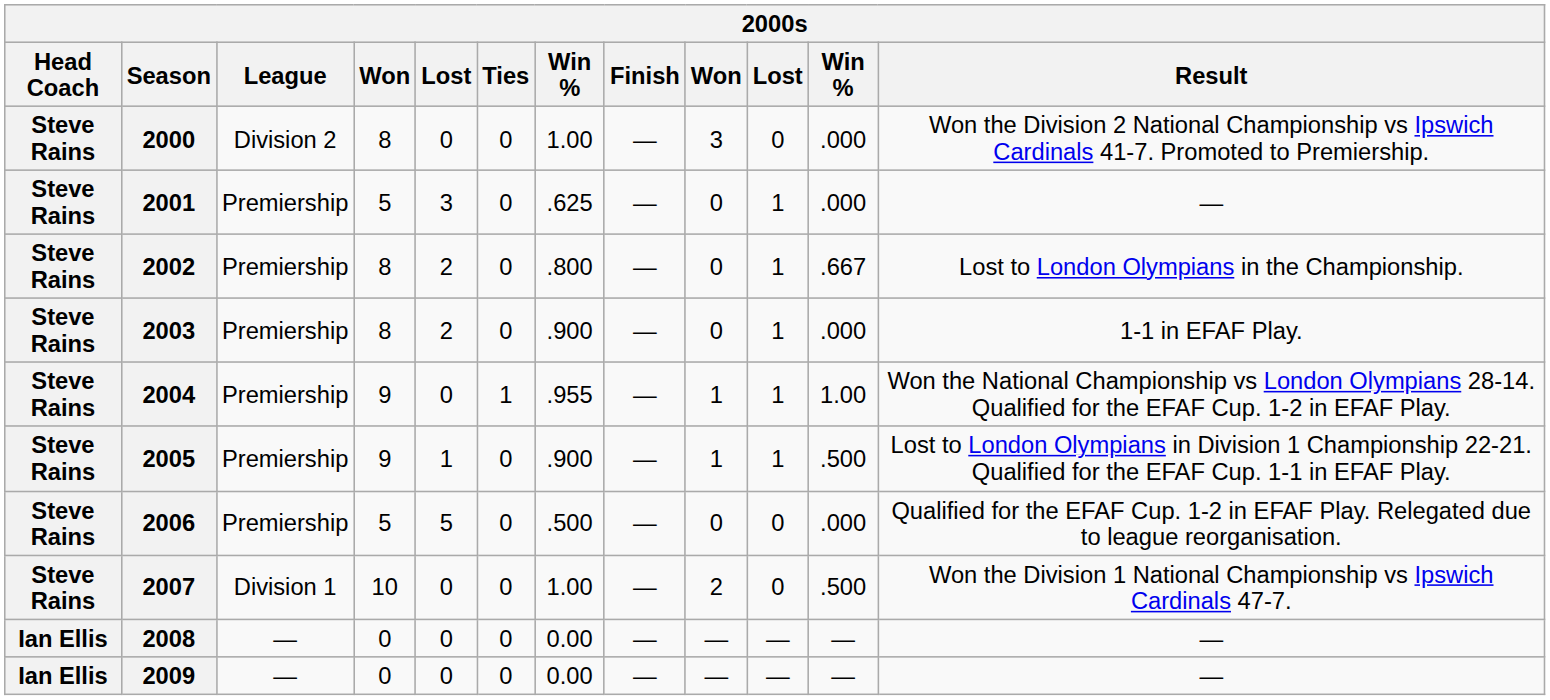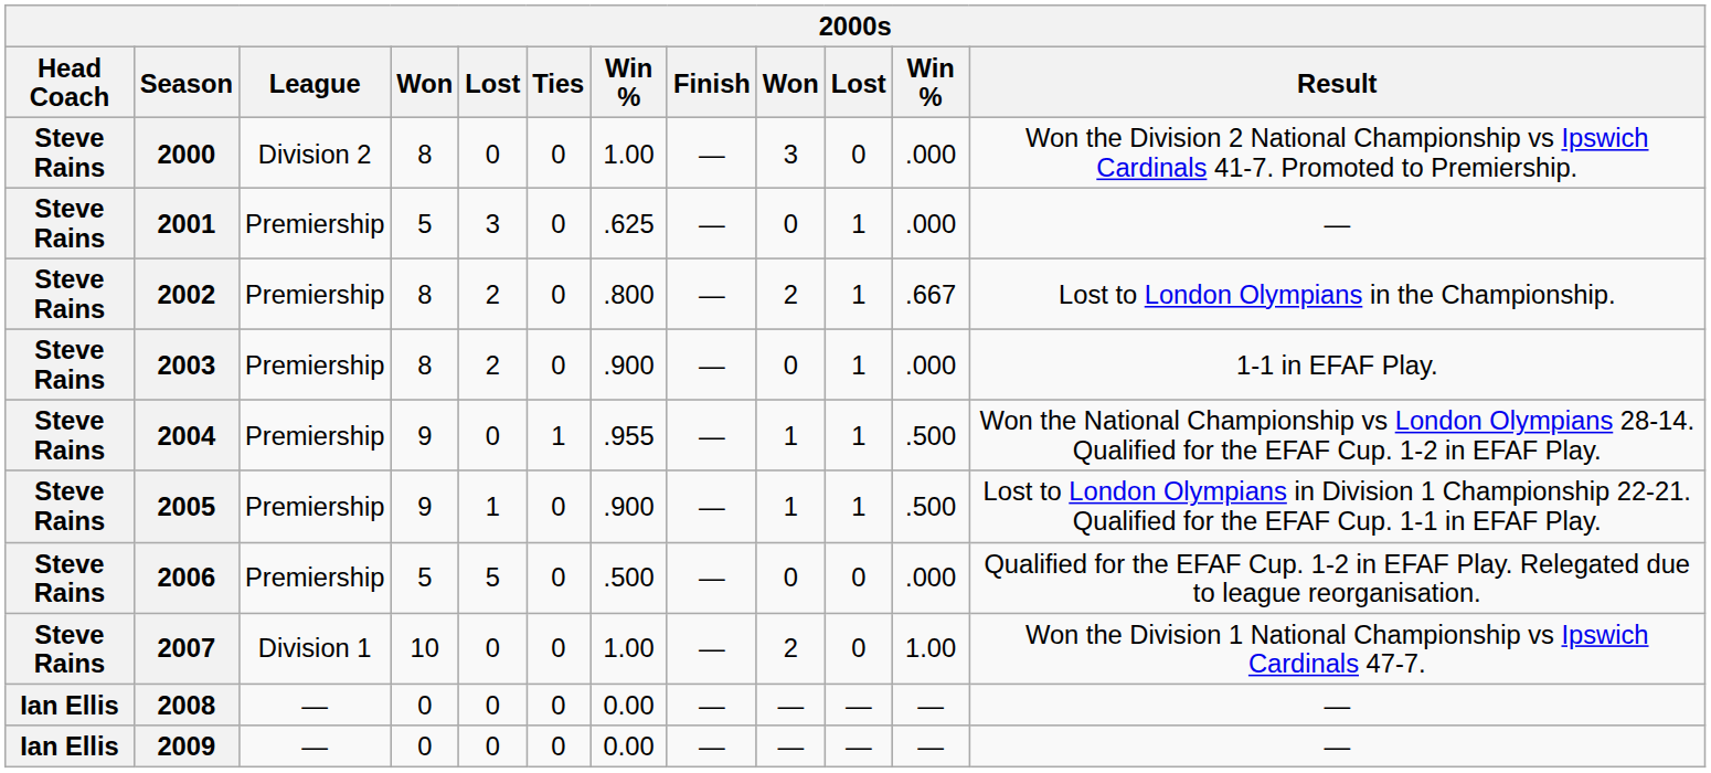 <table class="wikitable" style="font-size:95%; text-align:center; width:65em">
 <tr>
 <th colspan="12"><strong>2000s</strong></th>
 </tr>
 <tr>
 <th>Head Coach</th>
 <th>Season</th>
 <th>League</th>
 <th>Won</th>
 <th>Lost</th>
 <th>Ties</th>
 <th>Win %</th>
 <th>Finish</th>
 <th>Won</th>
 <th>Lost</th>
 <th>Win %</th>
 <th>Result</th>
 </tr>
 <tr>
 <th>Steve Rains</th>
 <th>2000</th>
 <td>Division 2</td>
 <td>8</td>
 <td>0</td>
 <td>0</td>
 <td>1.00</td>
 <td>—</td>
 <td>3</td>
 <td>0</td>
 <td>.000</td>
 <td>Won the Division 2 National Championship vs <a href='#'>Ipswich Cardinals</a> 41-7. Promoted to Premiership.</td>
 </tr>
 <tr>
 <th>Steve Rains</th>
 <th>2001</th>
 <td>Premiership</td>
 <td>5</td>
 <td>3</td>
 <td>0</td>
 <td>.625</td>
 <td>—</td>
 <td>0</td>
 <td>1</td>
 <td>.000</td>
 <td>—</td>
 </tr>
 <tr>
 <th>Steve Rains</th>
 <th>2002</th>
 <td>Premiership</td>
 <td>8</td>
 <td>2</td>
 <td>0</td>
 <td>.800</td>
 <td>—</td>
-<td>0</td>
+<td>2</td>
 <td>1</td>
 <td>.667</td>
 <td>Lost to <a href='#'>London Olympians</a> in the Championship.</td>
 </tr>
 <tr>
 <th>Steve Rains</th>
 <th>2003</th>
 <td>Premiership</td>
 <td>8</td>
 <td>2</td>
 <td>0</td>
 <td>.900</td>
 <td>—</td>
 <td>0</td>
 <td>1</td>
 <td>.000</td>
 <td>1-1 in EFAF Play.</td>
 </tr>
 <tr>
 <th>Steve Rains</th>
 <th>2004</th>
 <td>Premiership</td>
 <td>9</td>
 <td>0</td>
 <td>1</td>
 <td>.955</td>
 <td>—</td>
 <td>1</td>
 <td>1</td>
-<td>1.00</td>
+<td>.500</td>
 <td>Won the National Championship vs <a href='#'>London Olympians</a> 28-14. Qualified for the EFAF Cup. 1-2 in EFAF Play.</td>
 </tr>
 <tr>
 <th>Steve Rains</th>
 <th>2005</th>
 <td>Premiership</td>
 <td>9</td>
 <td>1</td>
 <td>0</td>
 <td>.900</td>
 <td>—</td>
 <td>1</td>
 <td>1</td>
 <td>.500</td>
 <td>Lost to <a href='#'>London Olympians</a> in Division 1 Championship 22-21. Qualified for the EFAF Cup. 1-1 in EFAF Play.</td>
 </tr>
 <tr>
 <th>Steve Rains</th>
 <th>2006</th>
 <td>Premiership</td>
 <td>5</td>
 <td>5</td>
 <td>0</td>
 <td>.500</td>
 <td>—</td>
 <td>0</td>
 <td>0</td>
 <td>.000</td>
 <td>Qualified for the EFAF Cup. 1-2 in EFAF Play. Relegated due to league reorganisation.</td>
 </tr>
 <tr>
 <th>Steve Rains</th>
 <th>2007</th>
 <td>Division 1</td>
 <td>10</td>
 <td>0</td>
 <td>0</td>
 <td>1.00</td>
 <td>—</td>
 <td>2</td>
 <td>0</td>
-<td>.500</td>
+<td>1.00</td>
 <td>Won the Division 1 National Championship vs <a href='#'>Ipswich Cardinals</a> 47-7.</td>
 </tr>
 <tr>
 <th>Ian Ellis</th>
 <th>2008</th>
 <td>—</td>
 <td>0</td>
 <td>0</td>
 <td>0</td>
 <td>0.00</td>
 <td>—</td>
 <td>—</td>
 <td>—</td>
 <td>—</td>
 <td>—</td>
 </tr>
 <tr>
 <th>Ian Ellis</th>
 <th>2009</th>
 <td>—</td>
 <td>0</td>
 <td>0</td>
 <td>0</td>
 <td>0.00</td>
 <td>—</td>
 <td>—</td>
 <td>—</td>
 <td>—</td>
 <td>—</td>
 </tr>
 </table>
